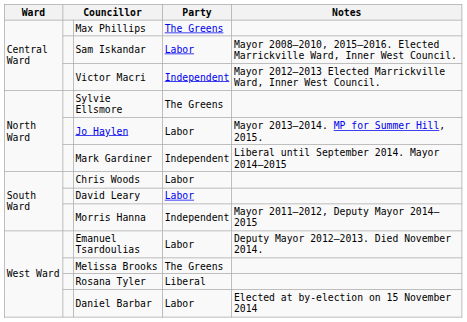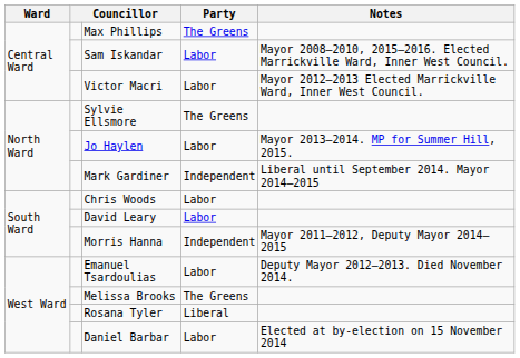 <table class="wikitable">
 <tr>
 <th>Ward</th>
 <th colspan="2">Councillor</th>
 <th>Party</th>
 <th>Notes</th>
 </tr>
 <tr>
 <td rowspan="3">Central Ward</td>
 <td> </td>
 <td>Max Phillips</td>
 <td><a href='#'>The Greens</a></td>
 <td></td>
 </tr>
 <tr>
 <td> </td>
 <td>Sam Iskandar</td>
 <td><a href='#'>Labor</a></td>
 <td>Mayor 2008–2010, 2015–2016. Elected Marrickville Ward, Inner West Council.</td>
 </tr>
 <tr>
 <td> </td>
 <td>Victor Macri</td>
-<td><a href='#'>Independent</a></td>
+<td>Labor</td>
 <td>Mayor 2012–2013 Elected Marrickville Ward, Inner West Council.</td>
 </tr>
 <tr>
 <td rowspan="3">North Ward</td>
 <td> </td>
 <td>Sylvie Ellsmore</td>
 <td>The Greens</td>
 <td></td>
 </tr>
 <tr>
 <td> </td>
 <td><a href='#'>Jo Haylen</a></td>
 <td>Labor</td>
 <td>Mayor 2013–2014. <a href='#'>MP for Summer Hill</a>, 2015.</td>
 </tr>
 <tr>
 <td> </td>
 <td>Mark Gardiner</td>
 <td>Independent</td>
 <td>Liberal until September 2014. Mayor 2014–2015</td>
 </tr>
 <tr>
 <td rowspan="3">South Ward</td>
 <td> </td>
 <td>Chris Woods</td>
 <td>Labor</td>
 <td></td>
 </tr>
 <tr>
 <td> </td>
 <td>David Leary</td>
 <td><a href='#'>Labor</a></td>
 <td></td>
 </tr>
 <tr>
 <td> </td>
 <td>Morris Hanna</td>
 <td>Independent</td>
 <td>Mayor 2011–2012, Deputy Mayor 2014–2015</td>
 </tr>
 <tr>
 <td rowspan="4">West Ward</td>
 <td> </td>
 <td>Emanuel Tsardoulias</td>
 <td>Labor</td>
 <td>Deputy Mayor 2012–2013. Died November 2014.</td>
 </tr>
 <tr>
 <td> </td>
 <td>Melissa Brooks</td>
 <td>The Greens</td>
 <td></td>
 </tr>
 <tr>
 <td> </td>
 <td>Rosana Tyler</td>
 <td>Liberal</td>
 <td></td>
 </tr>
 <tr>
 <td> </td>
 <td>Daniel Barbar</td>
 <td>Labor</td>
 <td>Elected at by-election on 15 November 2014</td>
 </tr>
 </table>
